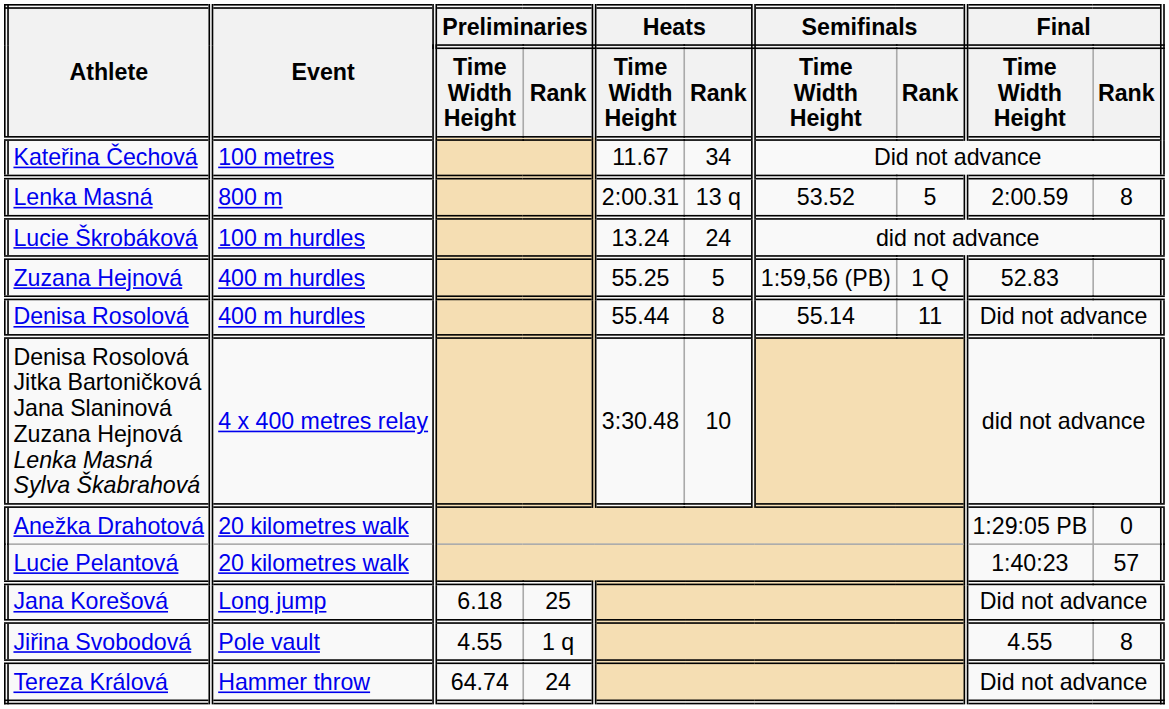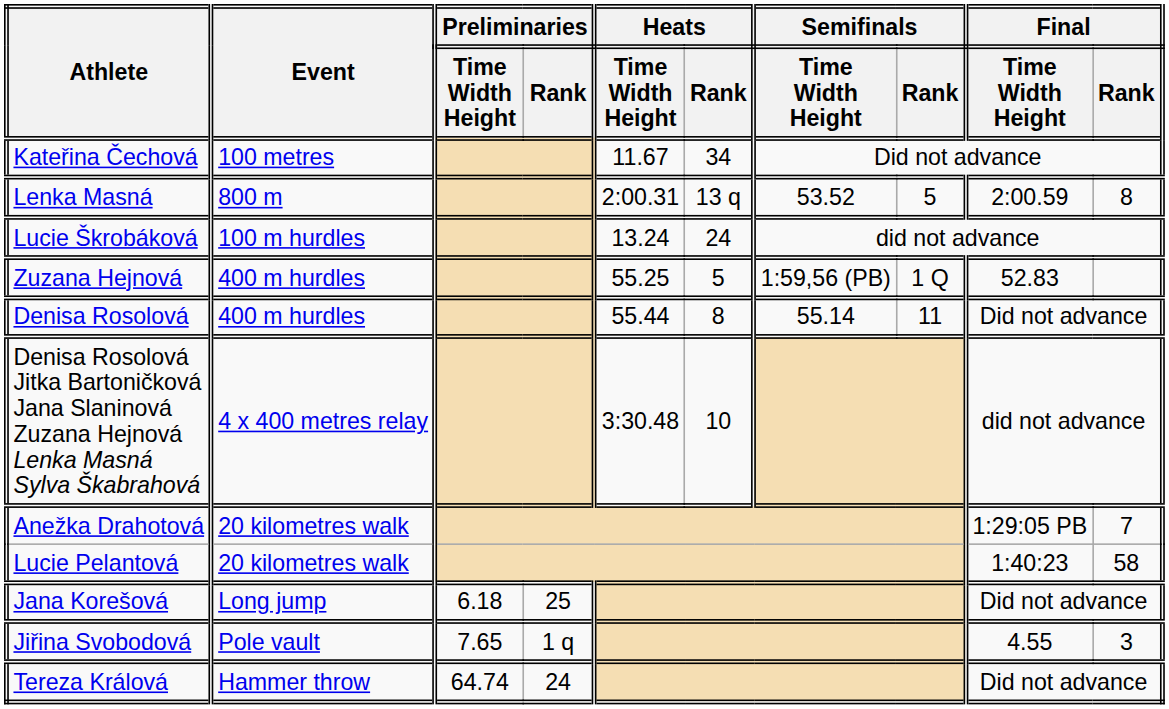 <table class=wikitable style="font-size:90%; border: double;">
 <tr>
 <th rowspan="2" style="border-right:double">Athlete</th>
 <th rowspan="2" style="border-right:double">Event</th>
 <th colspan="2" style="border-right:double; border-bottom:double;">Preliminaries</th>
 <th colspan="2" style="border-right:double; border-bottom:double;">Heats</th>
 <th colspan="2" style="border-right:double; border-bottom:double;">Semifinals</th>
 <th colspan="2" style="border-right:double; border-bottom:double;">Final</th>
 </tr>
 <tr>
 <th>Time<br>Width<br>Height</th>
 <th style="border-right:double">Rank</th>
 <th>Time<br>Width<br>Height</th>
 <th style="border-right:double">Rank</th>
 <th>Time<br>Width<br>Height</th>
 <th style="border-right:double">Rank</th>
 <th>Time<br>Width<br>Height</th>
 <th style="border-right:double">Rank</th>
 </tr>
 <tr style="border-top: double;">
 <td style="border-right:double"><a href='#'>Kateřina Čechová</a></td>
 <td style="border-right:double"><a href='#'>100 metres</a></td>
 <td style="border-right:double" colspan= 2 bgcolor="wheat"></td>
 <td align=center>11.67</td>
 <td align=center style="border-right:double">34</td>
 <td align=center colspan= 4>Did not advance</td>
 </tr>
 <tr style="border-top: double;">
 <td style="border-right:double"><a href='#'>Lenka Masná</a></td>
 <td style="border-right:double"><a href='#'>800 m</a></td>
 <td style="border-right:double" colspan= 2 bgcolor="wheat"></td>
 <td align=center>2:00.31</td>
 <td style="border-right:double" align="center">13 q</td>
 <td align=center>53.52</td>
 <td align=center style="border-right:double">5</td>
 <td align=center>2:00.59</td>
 <td align=center>8</td>
 </tr>
 <tr style="border-top: double;">
 <td style="border-right:double"><a href='#'>Lucie Škrobáková</a></td>
 <td style="border-right:double"><a href='#'>100 m hurdles</a></td>
 <td style="border-right:double" colspan= 2 bgcolor="wheat"></td>
 <td align=center>13.24</td>
 <td align=center style="border-right:double">24</td>
 <td align=center colspan=4>did not advance</td>
 </tr>
 <tr style="border-top: double;">
 <td style="border-right:double"><a href='#'>Zuzana Hejnová</a></td>
 <td style="border-right:double"><a href='#'>400 m hurdles</a></td>
 <td style="border-right:double" colspan= 2 bgcolor="wheat"></td>
 <td align=center>55.25</td>
 <td align=center style="border-right:double">5</td>
 <td align=center>1:59,56 (PB)</td>
 <td align=center style="border-right:double">1 Q</td>
 <td align=center>52.83</td>
 <td align=center></td>
 </tr>
 <tr style="border-top: double;">
 <td style="border-right:double"><a href='#'>Denisa Rosolová</a></td>
 <td style="border-right:double"><a href='#'>400 m hurdles</a></td>
 <td style="border-right:double" colspan= 2 bgcolor="wheat"></td>
 <td align=center>55.44</td>
 <td align=center style="border-right:double">8</td>
 <td align=center>55.14</td>
 <td align=center style="border-right:double">11</td>
 <td align=center colspan= 2>Did not advance</td>
 </tr>
 <tr style="border-top: double;">
 <td style="border-right:double">Denisa Rosolová<br>Jitka Bartoničková<br>Jana Slaninová<br>Zuzana Hejnová<br><em>Lenka Masná</em><br><em>Sylva Škabrahová</em></td>
 <td style="border-right:double"><a href='#'>4 x 400 metres relay</a></td>
 <td style="border-right:double" colspan= 2 bgcolor="wheat"></td>
 <td align=center>3:30.48</td>
 <td align=center style="border-right:double">10</td>
 <td style="border-right:double" colspan= 2 bgcolor="wheat"></td>
 <td align=center colspan=2>did not advance</td>
 </tr>
 <tr style="border-top: double;">
 <td style="border-right:double"><a href='#'>Anežka Drahotová</a></td>
 <td style="border-right:double"><a href='#'>20 kilometres walk</a></td>
 <td style="border-right:double" colspan= 6 bgcolor="wheat"></td>
 <td align=center>1:29:05 PB</td>
-<td align=center>0</td>
+<td align=center>7</td>
 </tr>
 <tr>
 <td style="border-right:double"><a href='#'>Lucie Pelantová</a></td>
 <td style="border-right:double"><a href='#'>20 kilometres walk</a></td>
 <td style="border-right:double" colspan= 6 bgcolor="wheat"></td>
 <td align=center>1:40:23</td>
-<td align=center>57</td>
+<td align=center>58</td>
 </tr>
 <tr style="border-top: double;">
 <td style="border-right:double"><a href='#'>Jana Korešová</a></td>
 <td style="border-right:double"><a href='#'>Long jump</a></td>
 <td align=center>6.18</td>
 <td align=center style="border-right:double">25</td>
 <td style="border-right:double" colspan= 4 bgcolor="wheat"></td>
 <td align=center colspan= 2>Did not advance</td>
 </tr>
 <tr style="border-top: double;">
 <td style="border-right:double"><a href='#'>Jiřina Svobodová</a></td>
 <td style="border-right:double"><a href='#'>Pole vault</a></td>
-<td align=center>4.55</td>
+<td align=center>7.65</td>
 <td align=center style="border-right:double">1 q</td>
 <td style="border-right:double" colspan= 4 bgcolor="wheat"></td>
 <td align=center>4.55</td>
-<td align=center>8</td>
+<td align=center>3</td>
 </tr>
 <tr style="border-top: double;">
 <td style="border-right:double"><a href='#'>Tereza Králová</a></td>
 <td style="border-right:double"><a href='#'>Hammer throw</a></td>
 <td align=center>64.74</td>
 <td align=center style="border-right:double">24</td>
 <td style="border-right:double" colspan= 4 bgcolor="wheat"></td>
 <td align=center colspan= 2>Did not advance</td>
 </tr>
 </table>
